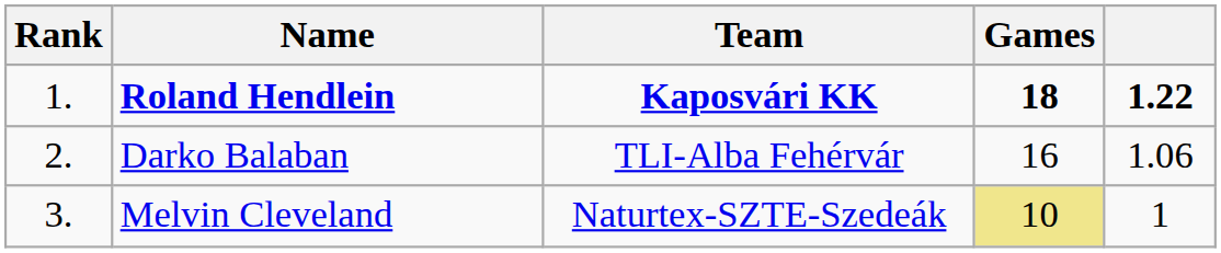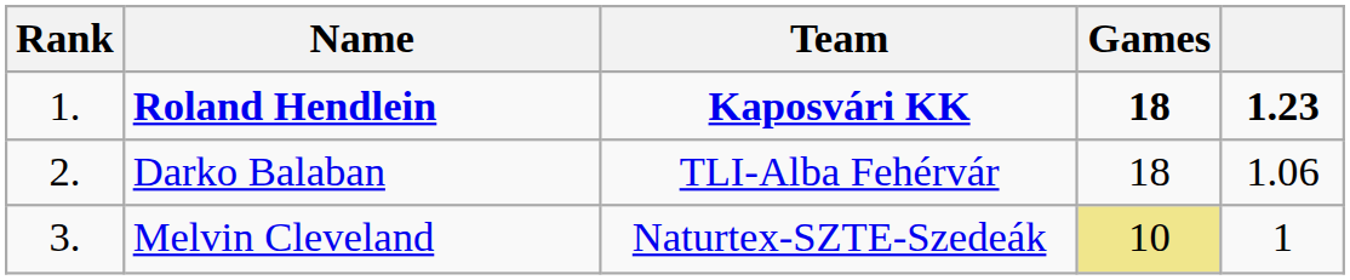 <table | class="wikitable sortable" style="text-align: center;">
 <tr>
 <th>Rank</th>
 <th width=175>Name</th>
 <th width=175>Team</th>
 <th>Games</th>
 <th width=40></th>
 </tr>
 <tr>
 <td>1.</td>
 <td align="left"> <strong><a href='#'>Roland Hendlein</a></strong></td>
 <td><strong><a href='#'>Kaposvári KK</a></strong></td>
 <td><strong>18</strong></td>
-<td><strong>1.22</strong></td>
+<td><strong>1.23</strong></td>
 </tr>
 <tr>
 <td>2.</td>
 <td align="left"> <a href='#'>Darko Balaban</a></td>
 <td><a href='#'>TLI-Alba Fehérvár</a></td>
-<td>16</td>
+<td>18</td>
 <td>1.06</td>
 </tr>
 <tr>
 <td>3.</td>
 <td align="left"> <a href='#'>Melvin Cleveland</a></td>
 <td><a href='#'>Naturtex-SZTE-Szedeák</a></td>
 <td style="background: khaki;">10</td>
 <td>1</td>
 </tr>
 </table>
